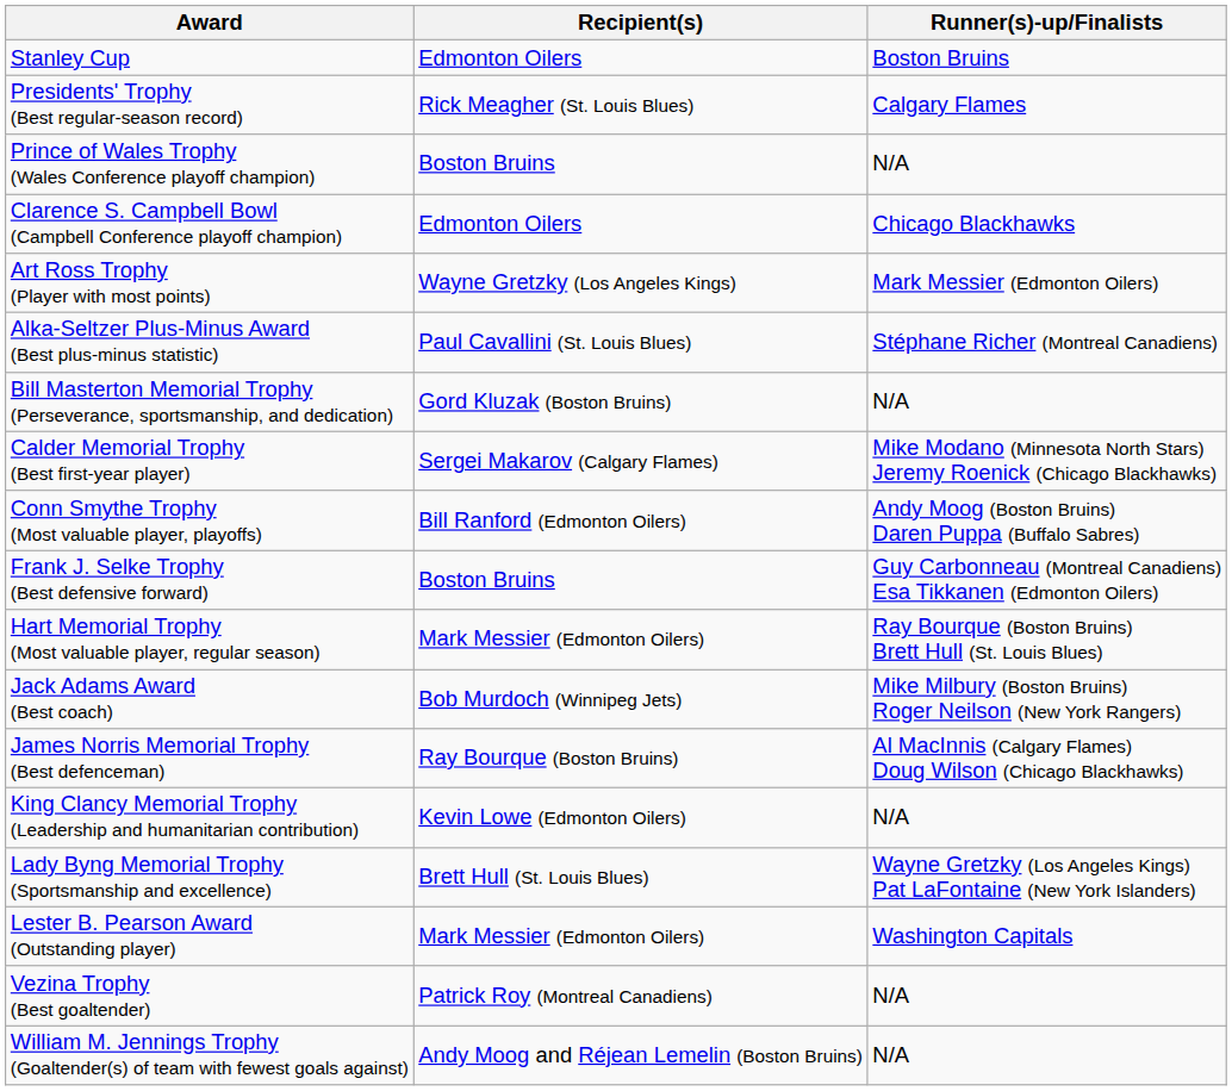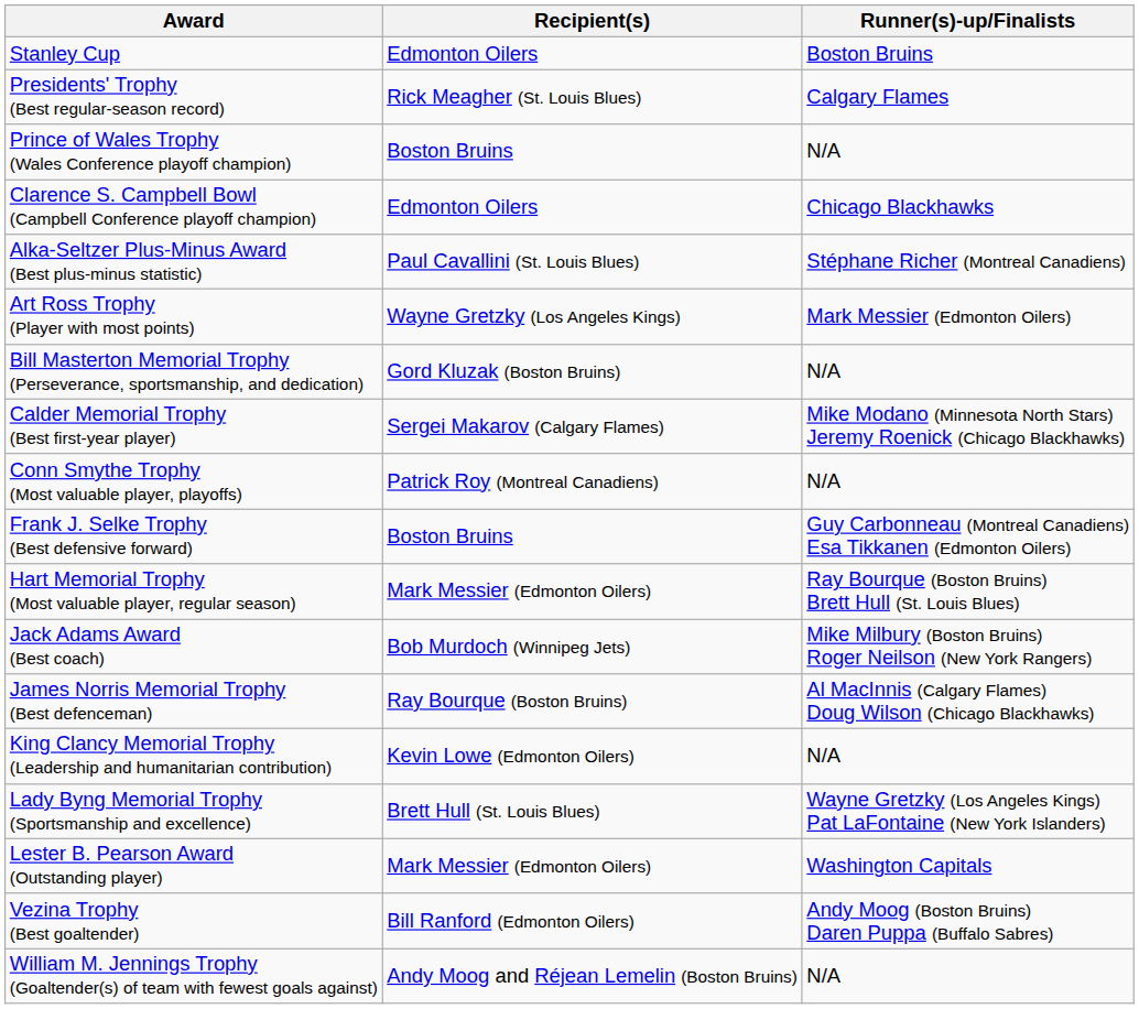 <table class="wikitable">
 <tr>
 <th>Award</th>
 <th>Recipient(s)</th>
 <th>Runner(s)-up/Finalists</th>
 </tr>
 <tr>
 <td><a href='#'>Stanley Cup</a></td>
 <td><a href='#'>Edmonton Oilers</a></td>
 <td><a href='#'>Boston Bruins</a></td>
 </tr>
 <tr>
 <td><a href='#'>Presidents' Trophy</a><br><small>(Best regular-season record)</small></td>
 <td><a href='#'>Rick Meagher</a> <small>(St. Louis Blues)</small></td>
 <td><a href='#'>Calgary Flames</a></td>
 </tr>
 <tr>
 <td><a href='#'>Prince of Wales Trophy</a><br><small>(Wales Conference playoff champion)</small></td>
 <td><a href='#'>Boston Bruins</a></td>
 <td>N/A</td>
 </tr>
 <tr>
 <td><a href='#'>Clarence S. Campbell Bowl</a><br><small>(Campbell Conference playoff champion)</small></td>
 <td><a href='#'>Edmonton Oilers</a></td>
 <td><a href='#'>Chicago Blackhawks</a></td>
 </tr>
 <tr>
+<td><a href='#'>Alka-Seltzer Plus-Minus Award</a><br><small>(Best plus-minus statistic)</small></td>
+<td><a href='#'>Paul Cavallini</a> <small>(St. Louis Blues)</small></td>
+<td><a href='#'>Stéphane Richer</a> <small>(Montreal Canadiens)</small></td>
+</tr>
+<tr>
 <td><a href='#'>Art Ross Trophy</a><br><small>(Player with most points)</small></td>
 <td><a href='#'>Wayne Gretzky</a> <small>(Los Angeles Kings)</small></td>
 <td><a href='#'>Mark Messier</a> <small>(Edmonton Oilers)</small></td>
-</tr>
-<tr>
-<td><a href='#'>Alka-Seltzer Plus-Minus Award</a><br><small>(Best plus-minus statistic)</small></td>
-<td><a href='#'>Paul Cavallini</a> <small>(St. Louis Blues)</small></td>
-<td><a href='#'>Stéphane Richer</a> <small>(Montreal Canadiens)</small></td>
 </tr>
 <tr>
 <td><a href='#'>Bill Masterton Memorial Trophy</a><br><small>(Perseverance, sportsmanship, and dedication)</small></td>
 <td><a href='#'>Gord Kluzak</a> <small>(Boston Bruins)</small></td>
 <td>N/A</td>
 </tr>
 <tr>
 <td><a href='#'>Calder Memorial Trophy</a><br><small>(Best first-year player)</small></td>
 <td><a href='#'>Sergei Makarov</a> <small>(Calgary Flames)</small></td>
 <td><a href='#'>Mike Modano</a> <small>(Minnesota North Stars)</small><br><a href='#'>Jeremy Roenick</a> <small>(Chicago Blackhawks)</small></td>
 </tr>
 <tr>
 <td><a href='#'>Conn Smythe Trophy</a><br><small>(Most valuable player, playoffs)</small></td>
-<td><a href='#'>Bill Ranford</a> <small>(Edmonton Oilers)</small></td>
-<td><a href='#'>Andy Moog</a> <small>(Boston Bruins)</small><br><a href='#'>Daren Puppa</a> <small>(Buffalo Sabres)</small></td>
+<td><a href='#'>Patrick Roy</a> <small>(Montreal Canadiens)</small></td>
+<td>N/A</td>
 </tr>
 <tr>
 <td><a href='#'>Frank J. Selke Trophy</a><br><small>(Best defensive forward)</small></td>
 <td><a href='#'>Boston Bruins</a></td>
 <td><a href='#'>Guy Carbonneau</a> <small>(Montreal Canadiens)</small><br><a href='#'>Esa Tikkanen</a> <small>(Edmonton Oilers)</small></td>
 </tr>
 <tr>
 <td><a href='#'>Hart Memorial Trophy</a><br><small>(Most valuable player, regular season)</small></td>
 <td><a href='#'>Mark Messier</a> <small>(Edmonton Oilers)</small></td>
 <td><a href='#'>Ray Bourque</a> <small>(Boston Bruins)</small><br><a href='#'>Brett Hull</a> <small>(St. Louis Blues)</small></td>
 </tr>
 <tr>
 <td><a href='#'>Jack Adams Award</a><br><small>(Best coach)</small></td>
 <td><a href='#'>Bob Murdoch</a> <small>(Winnipeg Jets)</small></td>
 <td><a href='#'>Mike Milbury</a> <small>(Boston Bruins)</small><br><a href='#'>Roger Neilson</a> <small>(New York Rangers)</small></td>
 </tr>
 <tr>
 <td><a href='#'>James Norris Memorial Trophy</a><br><small>(Best defenceman)</small></td>
 <td><a href='#'>Ray Bourque</a> <small>(Boston Bruins)</small></td>
 <td><a href='#'>Al MacInnis</a> <small>(Calgary Flames)</small><br><a href='#'>Doug Wilson</a> <small>(Chicago Blackhawks)</small></td>
 </tr>
 <tr>
 <td><a href='#'>King Clancy Memorial Trophy</a><br><small>(Leadership and humanitarian contribution)</small></td>
 <td><a href='#'>Kevin Lowe</a> <small>(Edmonton Oilers)</small></td>
 <td>N/A</td>
 </tr>
 <tr>
 <td><a href='#'>Lady Byng Memorial Trophy</a><br><small>(Sportsmanship and excellence)</small></td>
 <td><a href='#'>Brett Hull</a> <small>(St. Louis Blues)</small></td>
 <td><a href='#'>Wayne Gretzky</a> <small>(Los Angeles Kings)</small><br><a href='#'>Pat LaFontaine</a> <small>(New York Islanders)</small></td>
 </tr>
 <tr>
 <td><a href='#'>Lester B. Pearson Award</a><br><small>(Outstanding player)</small></td>
 <td><a href='#'>Mark Messier</a> <small>(Edmonton Oilers)</small></td>
 <td><a href='#'>Washington Capitals</a></td>
 </tr>
 <tr>
 <td><a href='#'>Vezina Trophy</a><br><small>(Best goaltender)</small></td>
-<td><a href='#'>Patrick Roy</a> <small>(Montreal Canadiens)</small></td>
-<td>N/A</td>
+<td><a href='#'>Bill Ranford</a> <small>(Edmonton Oilers)</small></td>
+<td><a href='#'>Andy Moog</a> <small>(Boston Bruins)</small><br><a href='#'>Daren Puppa</a> <small>(Buffalo Sabres)</small></td>
 </tr>
 <tr>
 <td><a href='#'>William M. Jennings Trophy</a><br><small>(Goaltender(s) of team with fewest goals against)</small></td>
 <td><a href='#'>Andy Moog</a> and <a href='#'>Réjean Lemelin</a> <small>(Boston Bruins)</small></td>
 <td>N/A</td>
 </tr>
 </table>
